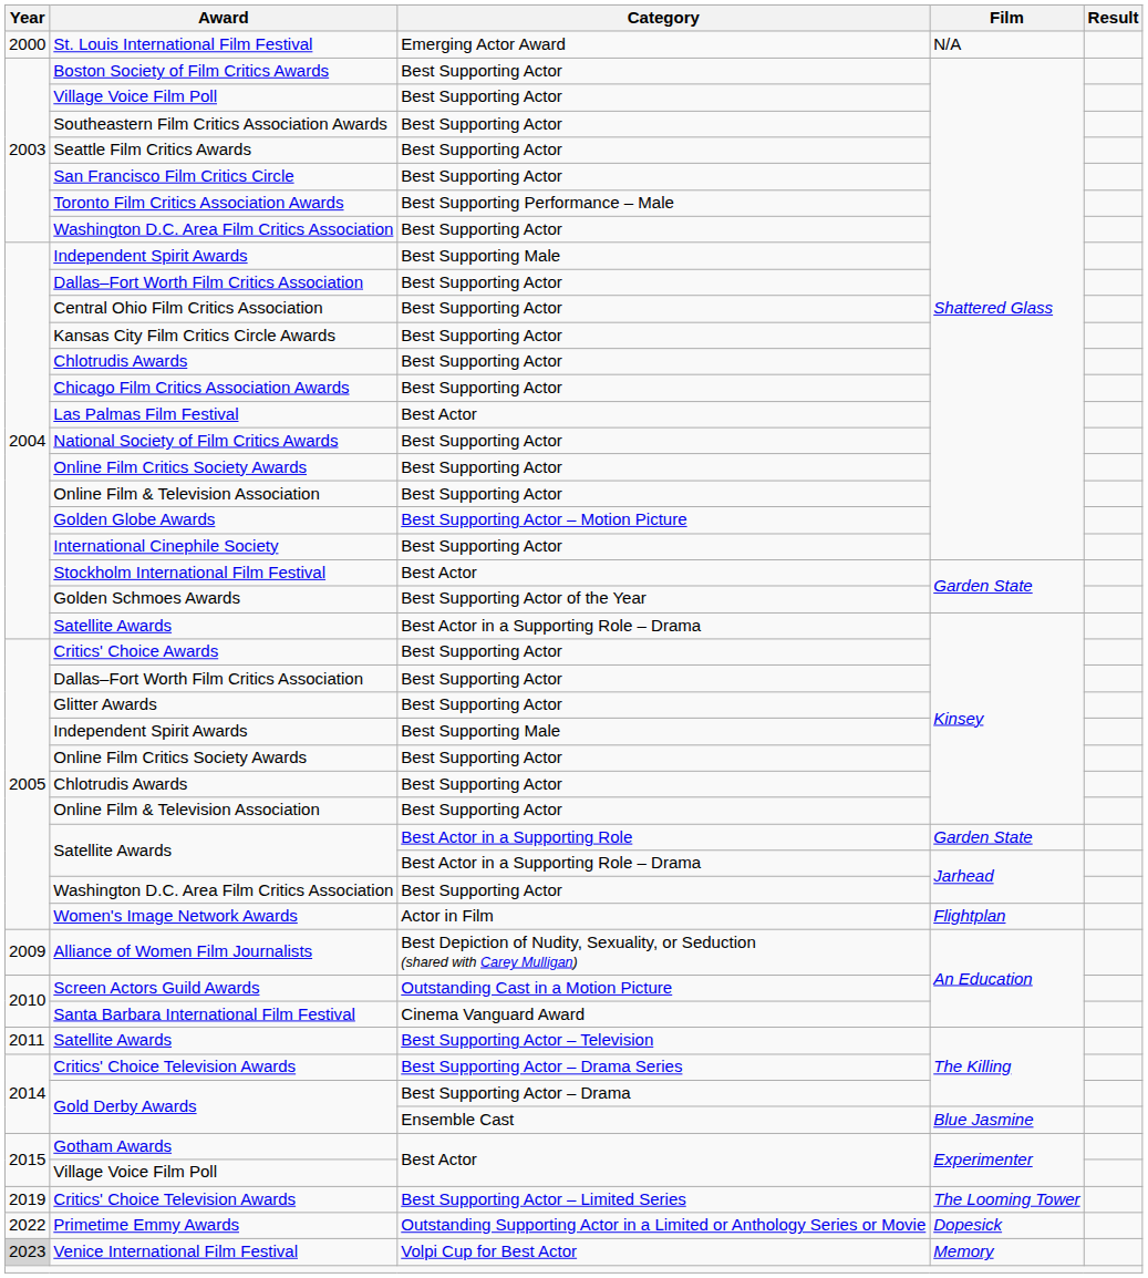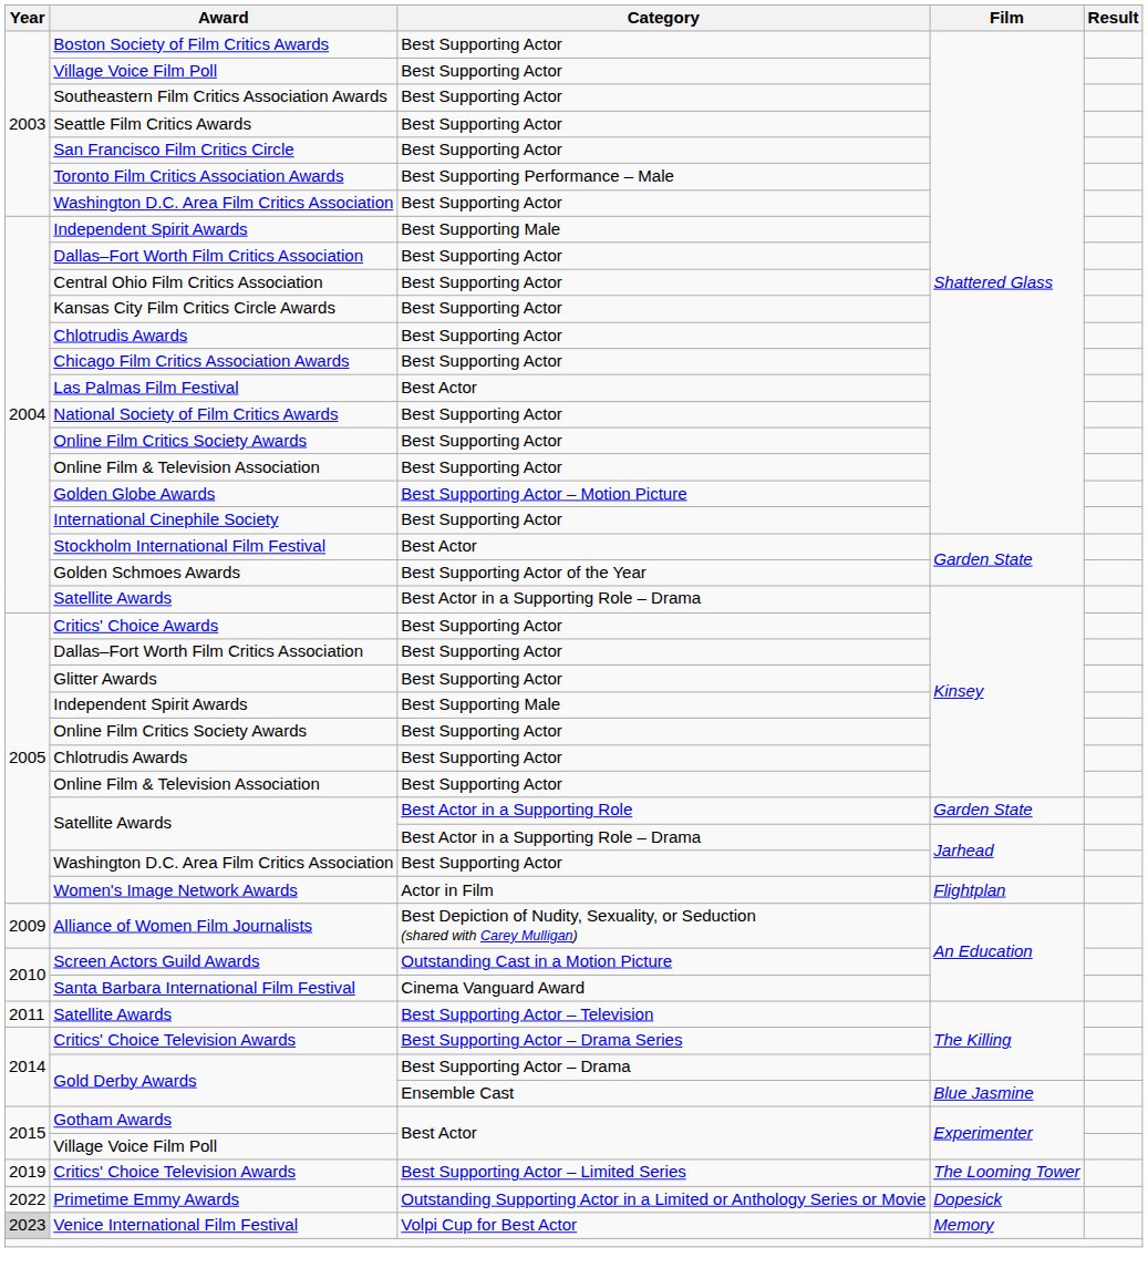 <table class="wikitable">
 <tr>
 <th>Year</th>
 <th>Award</th>
 <th>Category</th>
 <th>Film</th>
 <th>Result</th>
-</tr>
-<tr>
-<td>2000</td>
-<td><a href='#'>St. Louis International Film Festival</a></td>
-<td>Emerging Actor Award</td>
-<td>N/A</td>
-<td></td>
 </tr>
 <tr>
 <td rowspan="7">2003</td>
 <td><a href='#'>Boston Society of Film Critics Awards</a></td>
 <td>Best Supporting Actor</td>
 <td rowspan="19"><em><a href='#'>Shattered Glass</a></em></td>
 <td></td>
 </tr>
 <tr>
 <td><a href='#'>Village Voice Film Poll</a></td>
 <td>Best Supporting Actor</td>
 <td></td>
 </tr>
 <tr>
 <td>Southeastern Film Critics Association Awards</td>
 <td>Best Supporting Actor</td>
 <td></td>
 </tr>
 <tr>
 <td>Seattle Film Critics Awards</td>
 <td>Best Supporting Actor</td>
 <td></td>
 </tr>
 <tr>
 <td><a href='#'>San Francisco Film Critics Circle</a></td>
 <td>Best Supporting Actor</td>
 <td></td>
 </tr>
 <tr>
 <td><a href='#'>Toronto Film Critics Association Awards</a></td>
 <td>Best Supporting Performance – Male</td>
 <td></td>
 </tr>
 <tr>
 <td><a href='#'>Washington D.C. Area Film Critics Association</a></td>
 <td>Best Supporting Actor</td>
 <td></td>
 </tr>
 <tr>
 <td rowspan="15">2004</td>
 <td><a href='#'>Independent Spirit Awards</a></td>
 <td>Best Supporting Male</td>
 <td></td>
 </tr>
 <tr>
 <td><a href='#'>Dallas–Fort Worth Film Critics Association</a></td>
 <td>Best Supporting Actor</td>
 <td></td>
 </tr>
 <tr>
 <td>Central Ohio Film Critics Association</td>
 <td>Best Supporting Actor</td>
 <td></td>
 </tr>
 <tr>
 <td>Kansas City Film Critics Circle Awards</td>
 <td>Best Supporting Actor</td>
 <td></td>
 </tr>
 <tr>
 <td><a href='#'>Chlotrudis Awards</a></td>
 <td>Best Supporting Actor</td>
 <td></td>
 </tr>
 <tr>
 <td><a href='#'>Chicago Film Critics Association Awards</a></td>
 <td>Best Supporting Actor</td>
 <td></td>
 </tr>
 <tr>
 <td><a href='#'>Las Palmas Film Festival</a></td>
 <td>Best Actor</td>
 <td></td>
 </tr>
 <tr>
 <td><a href='#'>National Society of Film Critics Awards</a></td>
 <td>Best Supporting Actor</td>
 <td></td>
 </tr>
 <tr>
 <td><a href='#'>Online Film Critics Society Awards</a></td>
 <td>Best Supporting Actor</td>
 <td></td>
 </tr>
 <tr>
 <td>Online Film & Television Association</td>
 <td>Best Supporting Actor</td>
 <td></td>
 </tr>
 <tr>
 <td><a href='#'>Golden Globe Awards</a></td>
 <td><a href='#'>Best Supporting Actor – Motion Picture</a></td>
 <td></td>
 </tr>
 <tr>
 <td><a href='#'>International Cinephile Society</a></td>
 <td>Best Supporting Actor</td>
 <td></td>
 </tr>
 <tr>
 <td><a href='#'>Stockholm International Film Festival</a></td>
 <td>Best Actor</td>
 <td rowspan="2"><em><a href='#'>Garden State</a></em></td>
 <td></td>
 </tr>
 <tr>
 <td>Golden Schmoes Awards</td>
 <td>Best Supporting Actor of the Year</td>
 <td></td>
 </tr>
 <tr>
 <td><a href='#'>Satellite Awards</a></td>
 <td>Best Actor in a Supporting Role – Drama</td>
 <td rowspan="8"><em><a href='#'>Kinsey</a></em></td>
 <td></td>
 </tr>
 <tr>
 <td rowspan="11">2005</td>
 <td><a href='#'>Critics' Choice Awards</a></td>
 <td>Best Supporting Actor</td>
 <td></td>
 </tr>
 <tr>
 <td>Dallas–Fort Worth Film Critics Association</td>
 <td>Best Supporting Actor</td>
 <td></td>
 </tr>
 <tr>
 <td>Glitter Awards</td>
 <td>Best Supporting Actor</td>
 <td></td>
 </tr>
 <tr>
 <td>Independent Spirit Awards</td>
 <td>Best Supporting Male</td>
 <td></td>
 </tr>
 <tr>
 <td>Online Film Critics Society Awards</td>
 <td>Best Supporting Actor</td>
 <td></td>
 </tr>
 <tr>
 <td>Chlotrudis Awards</td>
 <td>Best Supporting Actor</td>
 <td></td>
 </tr>
 <tr>
 <td>Online Film & Television Association</td>
 <td>Best Supporting Actor</td>
 <td></td>
 </tr>
 <tr>
 <td rowspan="2">Satellite Awards</td>
 <td><a href='#'>Best Actor in a Supporting Role</a></td>
 <td><em><a href='#'>Garden State</a></em></td>
 <td></td>
 </tr>
 <tr>
 <td>Best Actor in a Supporting Role – Drama</td>
 <td rowspan="2"><em><a href='#'>Jarhead</a></em></td>
 <td></td>
 </tr>
 <tr>
 <td>Washington D.C. Area Film Critics Association</td>
 <td>Best Supporting Actor</td>
 <td></td>
 </tr>
 <tr>
 <td><a href='#'>Women's Image Network Awards</a></td>
 <td>Actor in Film</td>
 <td><em><a href='#'>Flightplan</a></em></td>
 <td></td>
 </tr>
 <tr>
 <td>2009</td>
 <td><a href='#'>Alliance of Women Film Journalists</a></td>
 <td>Best Depiction of Nudity, Sexuality, or Seduction <br> <small><em>(shared with <a href='#'>Carey Mulligan</a>)</em></small></td>
 <td rowspan="3"><em><a href='#'>An Education</a></em></td>
 <td></td>
 </tr>
 <tr>
 <td rowspan="2">2010</td>
 <td><a href='#'>Screen Actors Guild Awards</a></td>
 <td><a href='#'>Outstanding Cast in a Motion Picture</a></td>
 <td></td>
 </tr>
 <tr>
 <td><a href='#'>Santa Barbara International Film Festival</a></td>
 <td>Cinema Vanguard Award</td>
 <td></td>
 </tr>
 <tr>
 <td>2011</td>
 <td><a href='#'>Satellite Awards</a></td>
 <td><a href='#'>Best Supporting Actor – Television</a></td>
 <td rowspan="3"><em><a href='#'>The Killing</a></em></td>
 <td></td>
 </tr>
 <tr>
 <td rowspan="3">2014</td>
 <td><a href='#'>Critics' Choice Television Awards</a></td>
 <td><a href='#'>Best Supporting Actor – Drama Series</a></td>
 <td></td>
 </tr>
 <tr>
 <td rowspan="2"><a href='#'>Gold Derby Awards</a></td>
 <td>Best Supporting Actor – Drama</td>
 <td></td>
 </tr>
 <tr>
 <td>Ensemble Cast</td>
 <td><em><a href='#'>Blue Jasmine</a></em></td>
 <td></td>
 </tr>
 <tr>
 <td rowspan="2">2015</td>
 <td><a href='#'>Gotham Awards</a></td>
 <td rowspan="2">Best Actor</td>
 <td rowspan="2"><em><a href='#'>Experimenter</a></em></td>
 <td></td>
 </tr>
 <tr>
 <td>Village Voice Film Poll</td>
 <td></td>
 </tr>
 <tr>
 <td>2019</td>
 <td><a href='#'>Critics' Choice Television Awards</a></td>
 <td><a href='#'>Best Supporting Actor – Limited Series</a></td>
 <td><em><a href='#'>The Looming Tower</a></em></td>
 <td></td>
 </tr>
 <tr>
 <td>2022</td>
 <td><a href='#'>Primetime Emmy Awards</a></td>
 <td><a href='#'>Outstanding Supporting Actor in a Limited or Anthology Series or Movie</a></td>
 <td><em><a href='#'>Dopesick</a></em></td>
 <td></td>
 </tr>
 <tr>
 <td style="background: lightgrey;">2023</td>
 <td><a href='#'>Venice International Film Festival</a></td>
 <td><a href='#'>Volpi Cup for Best Actor</a></td>
 <td><em><a href='#'>Memory</a></em></td>
 <td></td>
 </tr>
 <tr>
 <td align="center" colspan=5></td>
 </tr>
 </table>
